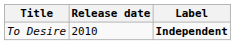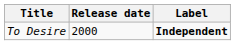 <table class="wikitable">
 <tr>
 <th>Title</th>
 <th>Release date</th>
 <th>Label</th>
 </tr>
 <tr>
 <td><em>To Desire</em></td>
-<td>2010</td>
+<td>2000</td>
 <td><strong>Independent</strong></td>
 </tr>
 </table>
